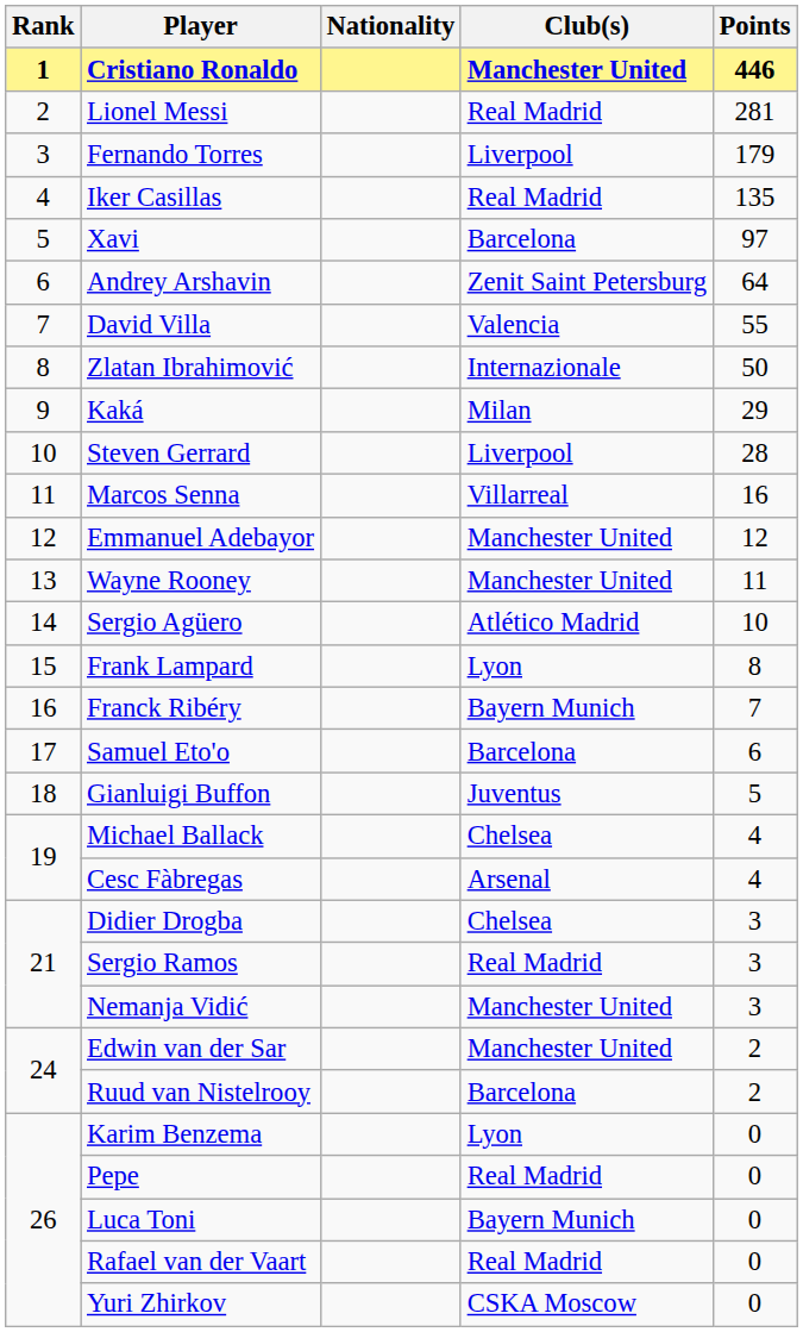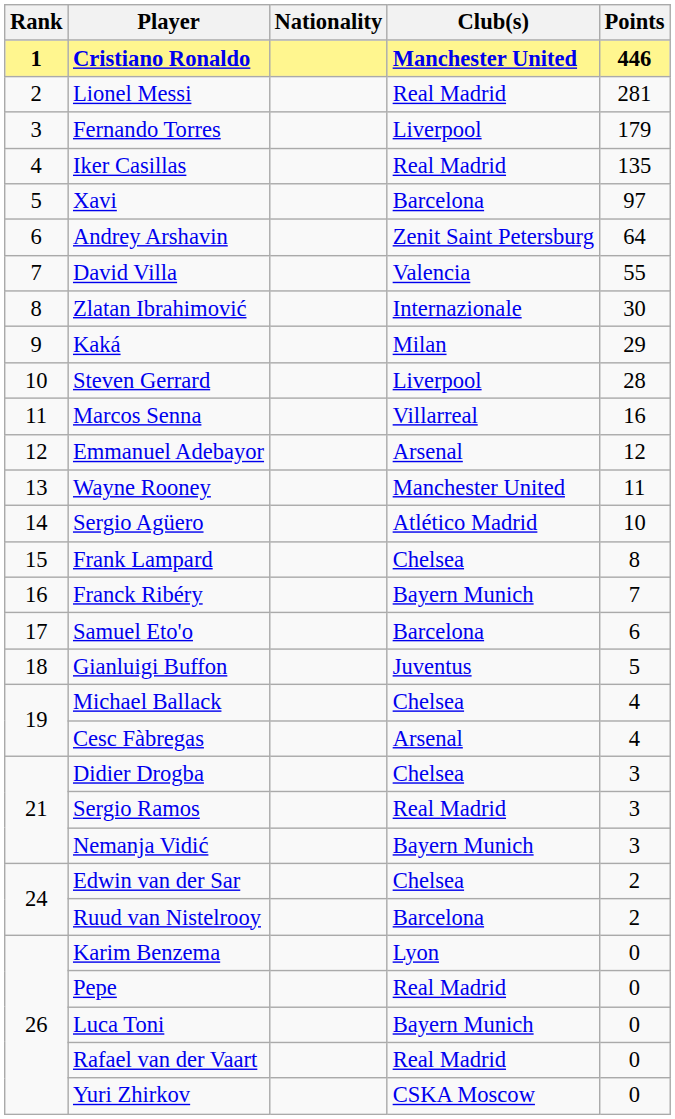 <table class="wikitable" style="text-align:center">
 <tr>
 <th>Rank</th>
 <th>Player</th>
 <th>Nationality</th>
 <th>Club(s)</th>
 <th>Points</th>
 </tr>
 <tr style="background-color: #FFF68F; font-weight: bold;">
 <td>1</td>
 <td align="left"><a href='#'>Cristiano Ronaldo</a></td>
 <td align="left"></td>
 <td align="left"> <a href='#'>Manchester United</a></td>
 <td>446</td>
 </tr>
 <tr>
 <td>2</td>
 <td align="left"><a href='#'>Lionel Messi</a></td>
 <td align="left"></td>
 <td align="left"> <a href='#'>Real Madrid</a></td>
 <td>281</td>
 </tr>
 <tr>
 <td>3</td>
 <td align="left"><a href='#'>Fernando Torres</a></td>
 <td align="left"></td>
 <td align="left"> <a href='#'>Liverpool</a></td>
 <td>179</td>
 </tr>
 <tr>
 <td>4</td>
 <td align="left"><a href='#'>Iker Casillas</a></td>
 <td align="left"></td>
 <td align="left"> <a href='#'>Real Madrid</a></td>
 <td>135</td>
 </tr>
 <tr>
 <td>5</td>
 <td align="left"><a href='#'>Xavi</a></td>
 <td align="left"></td>
 <td align="left"> <a href='#'>Barcelona</a></td>
 <td>97</td>
 </tr>
 <tr>
 <td>6</td>
 <td align="left"><a href='#'>Andrey Arshavin</a></td>
 <td align="left"></td>
 <td align="left"> <a href='#'>Zenit Saint Petersburg</a></td>
 <td>64</td>
 </tr>
 <tr>
 <td>7</td>
 <td align="left"><a href='#'>David Villa</a></td>
 <td align="left"></td>
 <td align="left"> <a href='#'>Valencia</a></td>
 <td>55</td>
 </tr>
 <tr>
 <td>8</td>
 <td align="left"><a href='#'>Zlatan Ibrahimović</a></td>
 <td align="left"></td>
 <td align="left"> <a href='#'>Internazionale</a></td>
-<td>50</td>
+<td>30</td>
 </tr>
 <tr>
 <td>9</td>
 <td align="left"><a href='#'>Kaká</a></td>
 <td align="left"></td>
 <td align="left"> <a href='#'>Milan</a></td>
 <td>29</td>
 </tr>
 <tr>
 <td>10</td>
 <td align="left"><a href='#'>Steven Gerrard</a></td>
 <td align="left"></td>
 <td align="left"> <a href='#'>Liverpool</a></td>
 <td>28</td>
 </tr>
 <tr>
 <td>11</td>
 <td align="left"><a href='#'>Marcos Senna</a></td>
 <td align="left"></td>
 <td align="left"> <a href='#'>Villarreal</a></td>
 <td>16</td>
 </tr>
 <tr>
 <td>12</td>
 <td align="left"><a href='#'>Emmanuel Adebayor</a></td>
 <td align="left"></td>
-<td align="left"> <a href='#'>Manchester United</a></td>
+<td align="left"> <a href='#'>Arsenal</a></td>
 <td>12</td>
 </tr>
 <tr>
 <td>13</td>
 <td align="left"><a href='#'>Wayne Rooney</a></td>
 <td align="left"></td>
 <td align="left"> <a href='#'>Manchester United</a></td>
 <td>11</td>
 </tr>
 <tr>
 <td>14</td>
 <td align="left"><a href='#'>Sergio Agüero</a></td>
 <td align="left"></td>
 <td align="left"> <a href='#'>Atlético Madrid</a></td>
 <td>10</td>
 </tr>
 <tr>
 <td>15</td>
 <td align="left"><a href='#'>Frank Lampard</a></td>
 <td align="left"></td>
-<td align="left"> <a href='#'>Lyon</a></td>
+<td align="left"> <a href='#'>Chelsea</a></td>
 <td>8</td>
 </tr>
 <tr>
 <td>16</td>
 <td align="left"><a href='#'>Franck Ribéry</a></td>
 <td align="left"></td>
 <td align="left"> <a href='#'>Bayern Munich</a></td>
 <td>7</td>
 </tr>
 <tr>
 <td>17</td>
 <td align="left"><a href='#'>Samuel Eto'o</a></td>
 <td align="left"></td>
 <td align="left"> <a href='#'>Barcelona</a></td>
 <td>6</td>
 </tr>
 <tr>
 <td>18</td>
 <td align="left"><a href='#'>Gianluigi Buffon</a></td>
 <td align="left"></td>
 <td align="left"> <a href='#'>Juventus</a></td>
 <td>5</td>
 </tr>
 <tr>
 <td rowspan="2">19</td>
 <td align="left"><a href='#'>Michael Ballack</a></td>
 <td align="left"></td>
 <td align="left"> <a href='#'>Chelsea</a></td>
 <td>4</td>
 </tr>
 <tr>
 <td align="left"><a href='#'>Cesc Fàbregas</a></td>
 <td align="left"></td>
 <td align="left"> <a href='#'>Arsenal</a></td>
 <td>4</td>
 </tr>
 <tr>
 <td rowspan="3">21</td>
 <td align="left"><a href='#'>Didier Drogba</a></td>
 <td align="left"></td>
 <td align="left"> <a href='#'>Chelsea</a></td>
 <td>3</td>
 </tr>
 <tr>
 <td align="left"><a href='#'>Sergio Ramos</a></td>
 <td align="left"></td>
 <td align="left"> <a href='#'>Real Madrid</a></td>
 <td>3</td>
 </tr>
 <tr>
 <td align="left"><a href='#'>Nemanja Vidić</a></td>
 <td align="left"></td>
-<td align="left"> <a href='#'>Manchester United</a></td>
+<td align="left"> <a href='#'>Bayern Munich</a></td>
 <td>3</td>
 </tr>
 <tr>
 <td rowspan="2">24</td>
 <td align="left"><a href='#'>Edwin van der Sar</a></td>
 <td align="left"></td>
-<td align="left"> <a href='#'>Manchester United</a></td>
+<td align="left"> <a href='#'>Chelsea</a></td>
 <td>2</td>
 </tr>
 <tr>
 <td align="left"><a href='#'>Ruud van Nistelrooy</a></td>
 <td align="left"></td>
 <td align="left"> <a href='#'>Barcelona</a></td>
 <td>2</td>
 </tr>
 <tr>
 <td rowspan="5">26</td>
 <td align="left"><a href='#'>Karim Benzema</a></td>
 <td align="left"></td>
 <td align="left"> <a href='#'>Lyon</a></td>
 <td>0</td>
 </tr>
 <tr>
 <td align="left"><a href='#'>Pepe</a></td>
 <td align="left"></td>
 <td align="left"> <a href='#'>Real Madrid</a></td>
 <td>0</td>
 </tr>
 <tr>
 <td align="left"><a href='#'>Luca Toni</a></td>
 <td align="left"></td>
 <td align="left"> <a href='#'>Bayern Munich</a></td>
 <td>0</td>
 </tr>
 <tr>
 <td align="left"><a href='#'>Rafael van der Vaart</a></td>
 <td align="left"></td>
 <td align="left"> <a href='#'>Real Madrid</a></td>
 <td>0</td>
 </tr>
 <tr>
 <td align="left"><a href='#'>Yuri Zhirkov</a></td>
 <td align="left"></td>
 <td align="left"> <a href='#'>CSKA Moscow</a></td>
 <td>0</td>
 </tr>
 </table>
